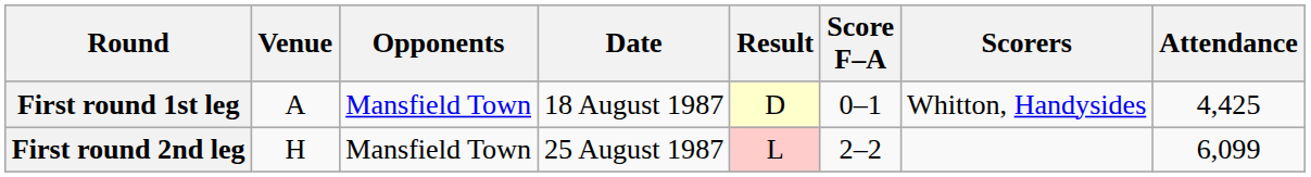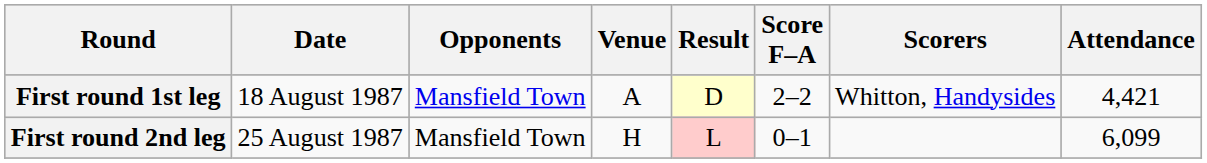 <table class="wikitable plainrowheaders" style="text-align:center">
 <tr>
 <th scope="col">Round</th>
+<th scope="col">Date</th>
+<th scope="col">Opponents</th>
 <th scope="col">Venue</th>
-<th scope="col">Opponents</th>
-<th scope="col">Date</th>
 <th scope="col">Result</th>
 <th scope="col">Score<br>F–A</th>
 <th scope="col">Scorers</th>
 <th scope="col">Attendance</th>
 </tr>
 <tr>
 <th scope="row">First round 1st leg</th>
+<td align="left">18 August 1987</td>
+<td align="left"><a href='#'>Mansfield Town</a></td>
 <td>A</td>
-<td align="left"><a href='#'>Mansfield Town</a></td>
-<td align="left">18 August 1987</td>
 <td style="background:#ffc">D</td>
-<td>0–1</td>
+<td>2–2</td>
 <td align="left">Whitton, <a href='#'>Handysides</a></td>
-<td>4,425</td>
+<td>4,421</td>
 </tr>
 <tr>
 <th scope="row">First round 2nd leg</th>
+<td align="left">25 August 1987</td>
+<td align="left">Mansfield Town</td>
 <td>H</td>
-<td align="left">Mansfield Town</td>
-<td align="left">25 August 1987</td>
 <td style="background:#fcc">L</td>
-<td>2–2</td>
+<td>0–1</td>
 <td></td>
 <td>6,099</td>
 </tr>
 </table>
